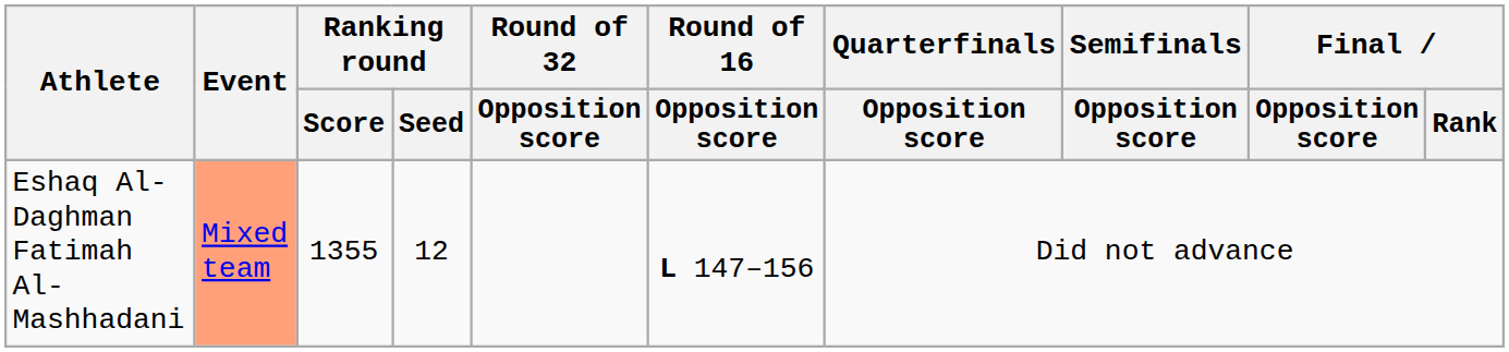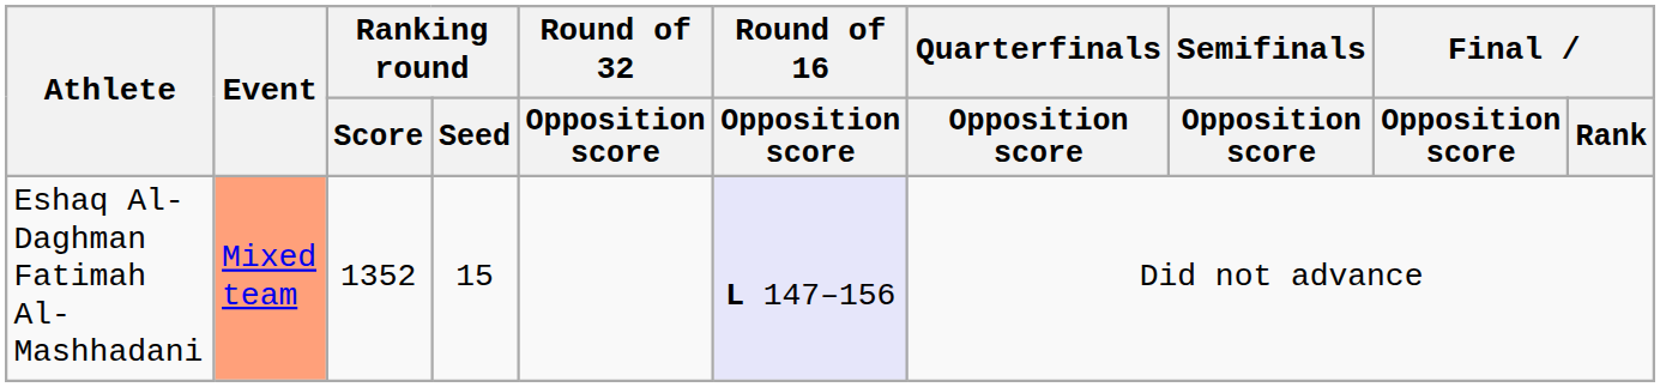 <table class="wikitable" style="font-size:90%; text-align:center;">
 <tr>
 <th rowspan="2">Athlete</th>
 <th rowspan="2">Event</th>
 <th colspan="2">Ranking round</th>
 <th>Round of 32</th>
 <th>Round of 16</th>
 <th>Quarterfinals</th>
 <th>Semifinals</th>
 <th colspan=2>Final / </th>
 </tr>
 <tr style=font-size:95%>
 <th>Score</th>
 <th>Seed</th>
 <th>Opposition<br> score</th>
 <th>Opposition<br> score</th>
 <th>Opposition<br> score</th>
 <th>Opposition<br> score</th>
 <th>Opposition<br> score</th>
 <th>Rank</th>
 </tr>
 <tr>
 <td align=left>Eshaq Al-Daghman<br>Fatimah Al-Mashhadani</td>
 <td align=left style="background: lightsalmon;"><a href='#'>Mixed team</a></td>
-<td>1355</td>
-<td>12</td>
+<td>1352</td>
+<td>15</td>
 <td></td>
-<td><br><strong>L</strong> 147–156</td>
+<td style="background: lavender;"><br><strong>L</strong> 147–156</td>
 <td colspan=4>Did not advance</td>
 </tr>
 </table>
